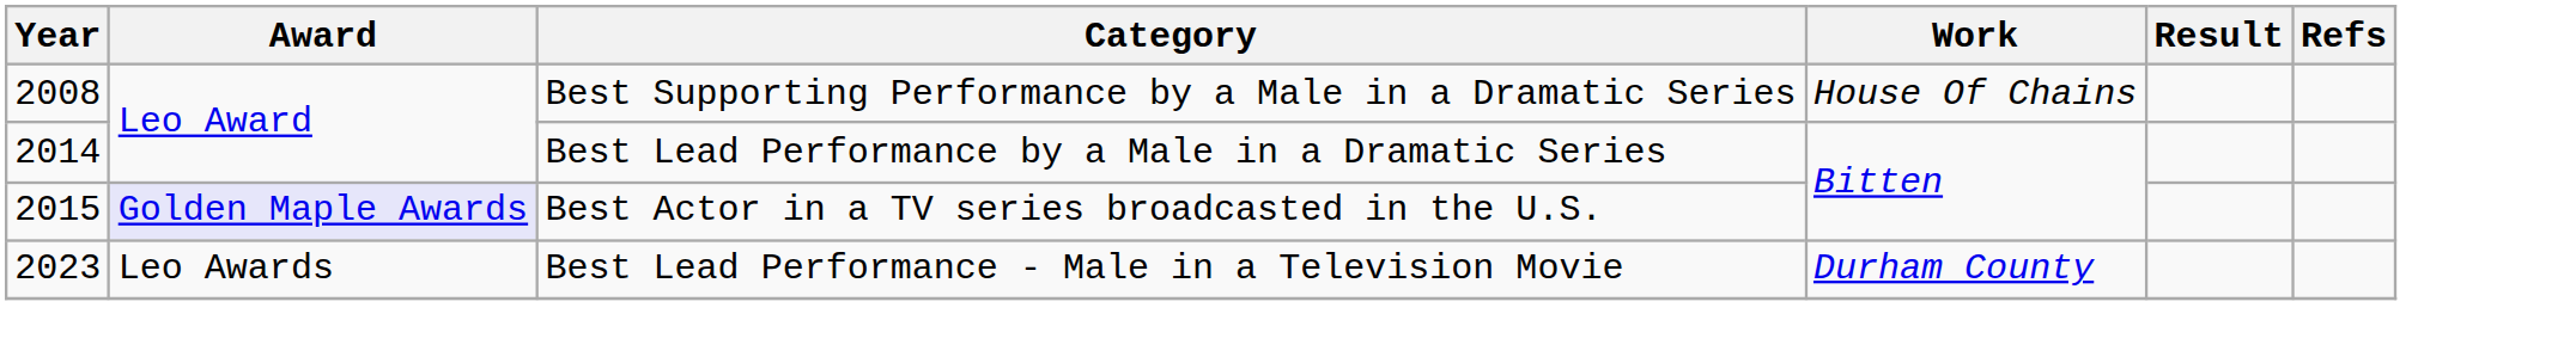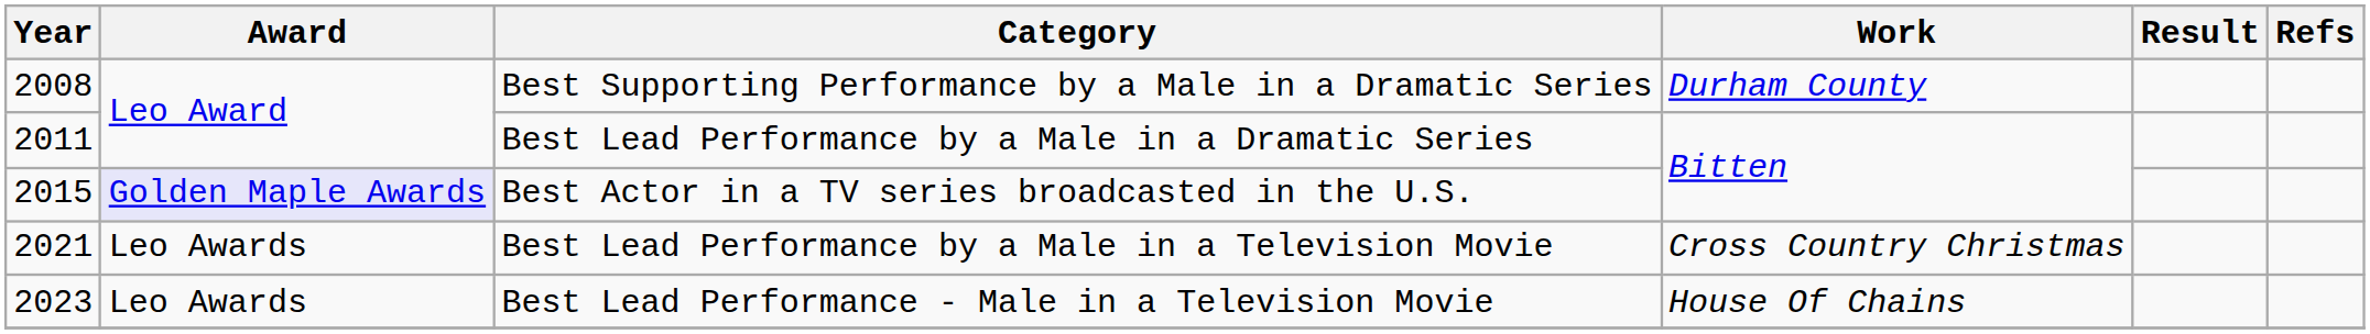 <table class="wikitable">
 <tr>
 <th>Year</th>
 <th>Award</th>
 <th>Category</th>
 <th>Work</th>
 <th>Result</th>
 <th class="unsortable">Refs</th>
 </tr>
 <tr>
 <td>2008</td>
 <td rowspan="2"><a href='#'>Leo Award</a></td>
 <td>Best Supporting Performance by a Male in a Dramatic Series</td>
-<td><em>House Of Chains</em></td>
+<td><em><a href='#'>Durham County</a></em></td>
 <td></td>
 <td style="text-align:center;"></td>
 </tr>
 <tr>
-<td>2014</td>
+<td>2011</td>
 <td>Best Lead Performance by a Male in a Dramatic Series</td>
 <td rowspan="2"><em><a href='#'>Bitten</a></em></td>
 <td></td>
 <td style="text-align:center;"></td>
 </tr>
 <tr>
 <td>2015</td>
 <td style="background: lavender;"><a href='#'>Golden Maple Awards</a></td>
 <td>Best Actor in a TV series broadcasted in the U.S.</td>
 <td></td>
 <td style="text-align:center;"></td>
 </tr>
 <tr>
+<td>2021</td>
+<td>Leo Awards</td>
+<td>Best Lead Performance by a Male in a Television Movie</td>
+<td><em>Cross Country Christmas</em></td>
+<td></td>
+<td style="text-align:center;"></td>
+</tr>
+<tr>
 <td>2023</td>
 <td>Leo Awards</td>
 <td>Best Lead Performance - Male in a Television Movie</td>
-<td><em><a href='#'>Durham County</a></em></td>
+<td><em>House Of Chains</em></td>
 <td></td>
 <td style="text-align:center;"></td>
 </tr>
 <tr>
 </tr>
 </table>
